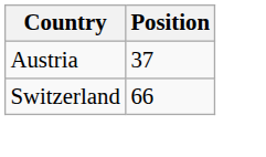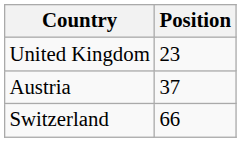 <table class="wikitable">
 <tr>
 <th>Country</th>
 <th>Position</th>
+</tr>
+<tr>
+<td>United Kingdom</td>
+<td>23</td>
 </tr>
 <tr>
 <td>Austria</td>
 <td>37</td>
 </tr>
 <tr>
 <td>Switzerland</td>
 <td>66</td>
 </tr>
 </table>
